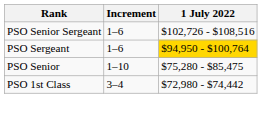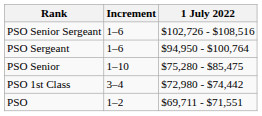 <table class="wikitable">
 <tr>
 <th>Rank</th>
 <th>Increment</th>
 <th>1 July 2022</th>
 </tr>
 <tr>
 <td>PSO Senior Sergeant</td>
 <td>1–6</td>
 <td>$102,726 - $108,516</td>
 </tr>
 <tr>
 <td>PSO Sergeant</td>
 <td>1–6</td>
-<td style="background: gold;">$94,950 - $100,764</td>
+<td>$94,950 - $100,764</td>
 </tr>
 <tr>
 <td>PSO Senior</td>
 <td>1–10</td>
 <td>$75,280 - $85,475</td>
 </tr>
 <tr>
 <td>PSO 1st Class</td>
 <td>3–4</td>
 <td>$72,980 - $74,442</td>
 </tr>
+<tr>
+<td>PSO</td>
+<td>1–2</td>
+<td>$69,711 - $71,551</td>
+</tr>
 </table>
